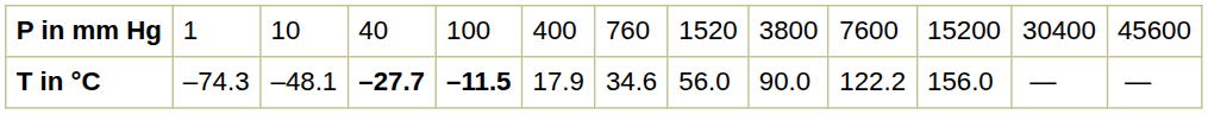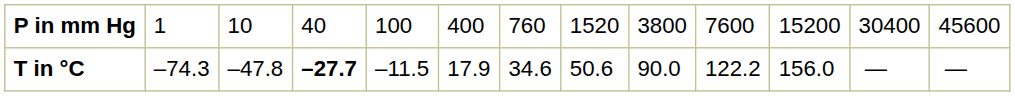 <table border="1" cellspacing="0" cellpadding="6" style="margin: 0 0 0 0.5em; background: white; border-collapse: collapse; border-color: #C0C090;">
 <tr>
 <td><strong>P in mm Hg</strong></td>
 <td>1</td>
 <td>10</td>
 <td>40</td>
 <td>100</td>
 <td>400</td>
 <td>760</td>
 <td>1520</td>
 <td>3800</td>
 <td>7600</td>
 <td>15200</td>
 <td>30400</td>
 <td>45600</td>
 </tr>
 <tr>
 <td><strong>T in °C</strong></td>
 <td>–74.3</td>
-<td>–48.1</td>
+<td>–47.8</td>
 <td><strong>–27.7</strong></td>
-<td><strong>–11.5</strong></td>
+<td>–11.5</td>
 <td>17.9</td>
 <td>34.6</td>
-<td>56.0</td>
+<td>50.6</td>
 <td>90.0</td>
 <td>122.2</td>
 <td>156.0</td>
 <td> —</td>
 <td> —</td>
 </tr>
 </table>
